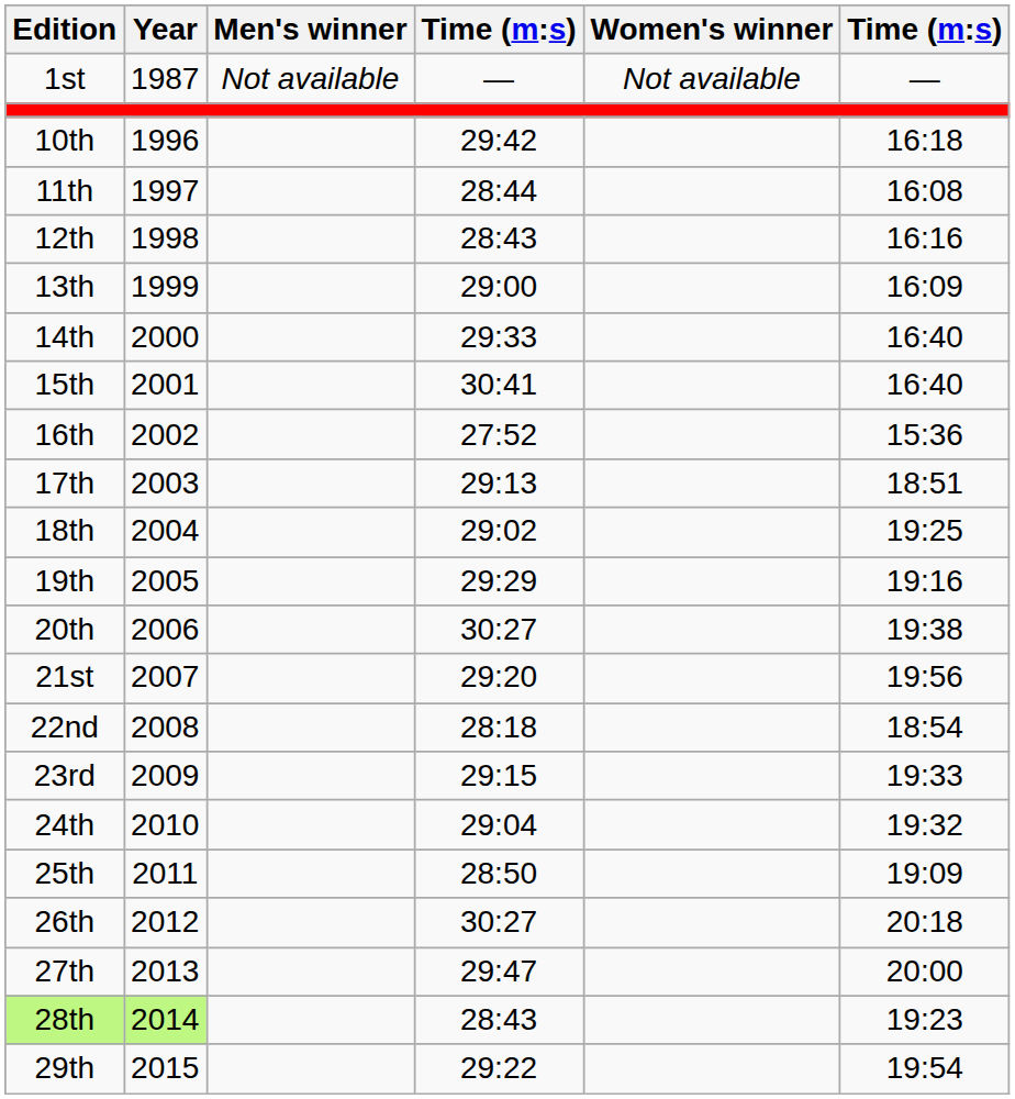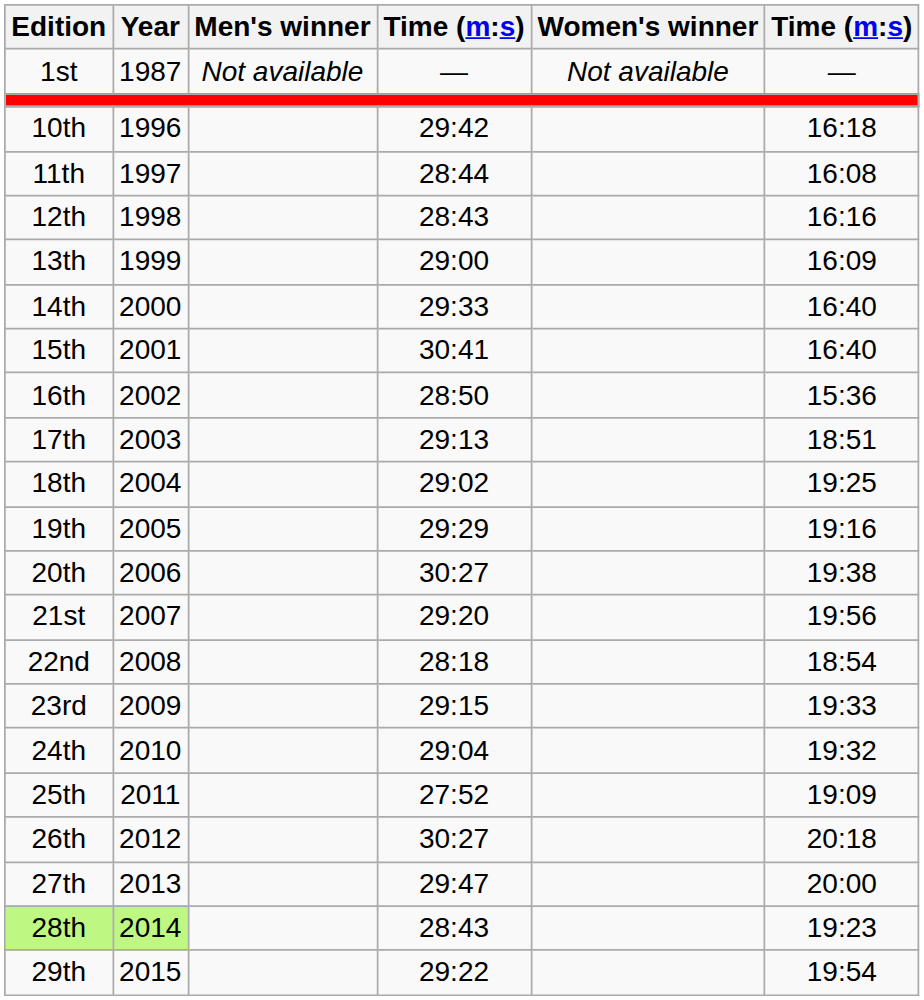 <table class="wikitable" style="text-align:center">
 <tr>
 <th>Edition</th>
 <th>Year</th>
 <th>Men's winner</th>
 <th>Time (<a href='#'>m</a>:<a href='#'>s</a>)</th>
 <th>Women's winner</th>
 <th>Time (<a href='#'>m</a>:<a href='#'>s</a>)</th>
 </tr>
 <tr>
 <td>1st</td>
 <td>1987</td>
 <td><em>Not available</em></td>
 <td>—</td>
 <td><em>Not available</em></td>
 <td>—</td>
 </tr>
 <tr>
 <td colspan=6 bgcolor=#FF0000></td>
 </tr>
 <tr>
 </tr>
 <tr>
 <td>10th</td>
 <td>1996</td>
 <td align=left></td>
 <td>29:42</td>
 <td align=left></td>
 <td>16:18</td>
 </tr>
 <tr>
 <td>11th</td>
 <td>1997</td>
 <td align=left></td>
 <td>28:44</td>
 <td align=left></td>
 <td>16:08</td>
 </tr>
 <tr>
 <td>12th</td>
 <td>1998</td>
 <td align=left></td>
 <td>28:43</td>
 <td align=left></td>
 <td>16:16</td>
 </tr>
 <tr>
 <td>13th</td>
 <td>1999</td>
 <td align=left></td>
 <td>29:00</td>
 <td align=left></td>
 <td>16:09</td>
 </tr>
 <tr>
 <td>14th</td>
 <td>2000</td>
 <td align=left></td>
 <td>29:33</td>
 <td align=left></td>
 <td>16:40</td>
 </tr>
 <tr>
 <td>15th</td>
 <td>2001</td>
 <td align=left></td>
 <td>30:41</td>
 <td align=left></td>
 <td>16:40</td>
 </tr>
 <tr>
 <td>16th</td>
 <td>2002</td>
 <td align=left></td>
-<td>27:52</td>
+<td>28:50</td>
 <td align=left></td>
 <td>15:36</td>
 </tr>
 <tr>
 <td>17th</td>
 <td>2003</td>
 <td align=left></td>
 <td>29:13</td>
 <td align=left></td>
 <td>18:51</td>
 </tr>
 <tr>
 <td>18th</td>
 <td>2004</td>
 <td align=left></td>
 <td>29:02</td>
 <td align=left></td>
 <td>19:25</td>
 </tr>
 <tr>
 <td>19th</td>
 <td>2005</td>
 <td align=left></td>
 <td>29:29</td>
 <td align=left></td>
 <td>19:16</td>
 </tr>
 <tr>
 <td>20th</td>
 <td>2006</td>
 <td align=left></td>
 <td>30:27</td>
 <td align=left></td>
 <td>19:38</td>
 </tr>
 <tr>
 <td>21st</td>
 <td>2007</td>
 <td align=left></td>
 <td>29:20</td>
 <td align=left></td>
 <td>19:56</td>
 </tr>
 <tr>
 <td>22nd</td>
 <td>2008</td>
 <td align=left></td>
 <td>28:18</td>
 <td align=left></td>
 <td>18:54</td>
 </tr>
 <tr>
 <td>23rd</td>
 <td>2009</td>
 <td align=left></td>
 <td>29:15</td>
 <td align=left></td>
 <td>19:33</td>
 </tr>
 <tr>
 <td>24th</td>
 <td>2010</td>
 <td align=left></td>
 <td>29:04</td>
 <td align=left></td>
 <td>19:32</td>
 </tr>
 <tr>
 <td>25th</td>
 <td>2011</td>
 <td align=left></td>
-<td>28:50</td>
+<td>27:52</td>
 <td align=left></td>
 <td>19:09</td>
 </tr>
 <tr>
 <td>26th</td>
 <td>2012</td>
 <td align=left></td>
 <td>30:27</td>
 <td align=left></td>
 <td>20:18</td>
 </tr>
 <tr>
 <td>27th</td>
 <td>2013</td>
 <td align=left></td>
 <td>29:47</td>
 <td align=left></td>
 <td>20:00</td>
 </tr>
 <tr>
 <td bgcolor=BEF781>28th</td>
 <td bgcolor=BEF781>2014</td>
 <td align=left></td>
 <td>28:43</td>
 <td align=left></td>
 <td>19:23</td>
 </tr>
 <tr>
 <td>29th</td>
 <td>2015</td>
 <td align=left></td>
 <td>29:22</td>
 <td align=left></td>
 <td>19:54</td>
 </tr>
 </table>
